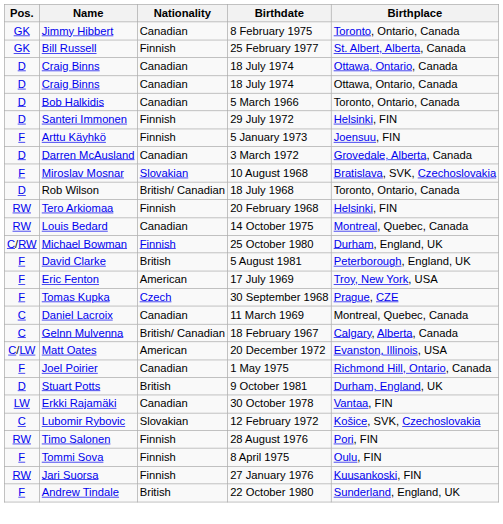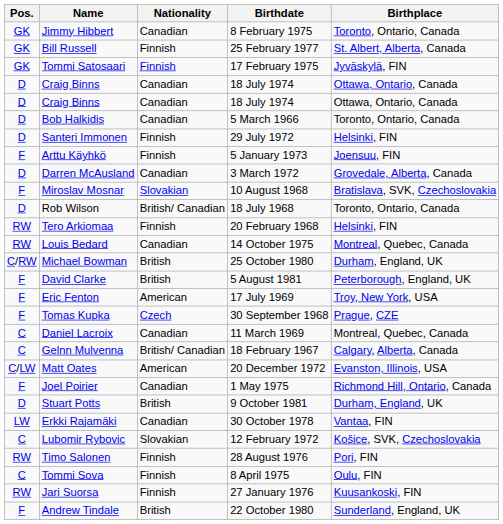 <table class="wikitable">
 <tr>
 <th>Pos.</th>
 <th>Name</th>
 <th>Nationality</th>
 <th>Birthdate</th>
 <th>Birthplace</th>
 </tr>
 <tr>
 <td style="text-align:center;"><a href='#'>GK</a></td>
 <td><a href='#'>Jimmy Hibbert</a></td>
 <td> Canadian</td>
 <td>8 February 1975</td>
 <td><a href='#'>Toronto</a>, Ontario, Canada</td>
 </tr>
 <tr>
 <td style="text-align:center;"><a href='#'>GK</a></td>
 <td><a href='#'>Bill Russell</a></td>
 <td> Finnish</td>
 <td>25 February 1977</td>
 <td><a href='#'>St. Albert, Alberta</a>, Canada</td>
+</tr>
+<tr>
+<td style="text-align:center;"><a href='#'>GK</a></td>
+<td><a href='#'>Tommi Satosaari</a></td>
+<td> <a href='#'>Finnish</a></td>
+<td>17 February 1975</td>
+<td><a href='#'>Jyväskylä</a>, FIN</td>
 </tr>
 <tr>
 <td style="text-align:center;"><a href='#'>D</a></td>
 <td><a href='#'>Craig Binns</a></td>
 <td> Canadian</td>
 <td>18 July 1974</td>
 <td><a href='#'>Ottawa, Ontario</a>, Canada</td>
 </tr>
 <tr>
 <td style="text-align:center;"><a href='#'>D</a></td>
 <td><a href='#'>Craig Binns</a></td>
 <td> Canadian</td>
 <td>18 July 1974</td>
 <td>Ottawa, Ontario, Canada</td>
 </tr>
 <tr>
 <td style="text-align:center;"><a href='#'>D</a></td>
 <td><a href='#'>Bob Halkidis</a></td>
 <td> Canadian</td>
 <td>5 March 1966</td>
 <td>Toronto, Ontario, Canada</td>
 </tr>
 <tr>
 <td style="text-align:center;"><a href='#'>D</a></td>
 <td><a href='#'>Santeri Immonen</a></td>
 <td> Finnish</td>
 <td>29 July 1972</td>
 <td><a href='#'>Helsinki</a>, FIN</td>
 </tr>
 <tr>
 <td style="text-align:center;"><a href='#'>F</a></td>
 <td><a href='#'>Arttu Käyhkö</a></td>
 <td> Finnish</td>
 <td>5 January 1973</td>
 <td><a href='#'>Joensuu</a>, FIN</td>
 </tr>
 <tr>
 <td style="text-align:center;"><a href='#'>D</a></td>
 <td><a href='#'>Darren McAusland</a></td>
 <td> Canadian</td>
 <td>3 March 1972</td>
 <td><a href='#'>Grovedale, Alberta</a>, Canada</td>
 </tr>
 <tr>
 <td style="text-align:center;"><a href='#'>F</a></td>
 <td><a href='#'>Miroslav Mosnar</a></td>
 <td> <a href='#'>Slovakian</a></td>
 <td>10 August 1968</td>
 <td><a href='#'>Bratislava</a>, SVK, <a href='#'>Czechoslovakia</a></td>
 </tr>
 <tr>
 <td style="text-align:center;"><a href='#'>D</a></td>
 <td>Rob Wilson</td>
 <td> British/ Canadian</td>
 <td>18 July 1968</td>
 <td>Toronto, Ontario, Canada</td>
 </tr>
 <tr>
 <td style="text-align:center;"><a href='#'>RW</a></td>
 <td><a href='#'>Tero Arkiomaa</a></td>
 <td> Finnish</td>
 <td>20 February 1968</td>
 <td><a href='#'>Helsinki</a>, FIN</td>
 </tr>
 <tr>
 <td style="text-align:center;"><a href='#'>RW</a></td>
 <td><a href='#'>Louis Bedard</a></td>
 <td> Canadian</td>
 <td>14 October 1975</td>
 <td><a href='#'>Montreal</a>, Quebec, Canada</td>
 </tr>
 <tr>
 <td style="text-align:center;"><a href='#'>C</a>/<a href='#'>RW</a></td>
 <td><a href='#'>Michael Bowman</a></td>
-<td> <a href='#'>Finnish</a></td>
+<td> British</td>
 <td>25 October 1980</td>
 <td><a href='#'>Durham</a>, England, UK</td>
 </tr>
 <tr>
 <td style="text-align:center;"><a href='#'>F</a></td>
 <td><a href='#'>David Clarke</a></td>
 <td> British</td>
 <td>5 August 1981</td>
 <td><a href='#'>Peterborough</a>, England, UK</td>
 </tr>
 <tr>
 <td style="text-align:center;"><a href='#'>F</a></td>
 <td><a href='#'>Eric Fenton</a></td>
 <td> American</td>
 <td>17 July 1969</td>
 <td><a href='#'>Troy, New York</a>, USA</td>
 </tr>
 <tr>
 <td style="text-align:center;"><a href='#'>F</a></td>
 <td><a href='#'>Tomas Kupka</a></td>
 <td> <a href='#'>Czech</a></td>
 <td>30 September 1968</td>
 <td><a href='#'>Prague</a>, <a href='#'>CZE</a></td>
 </tr>
 <tr>
 <td style="text-align:center;"><a href='#'>C</a></td>
 <td><a href='#'>Daniel Lacroix</a></td>
 <td> Canadian</td>
 <td>11 March 1969</td>
 <td>Montreal, Quebec, Canada</td>
 </tr>
 <tr>
 <td style="text-align:center;"><a href='#'>C</a></td>
 <td><a href='#'>Gelnn Mulvenna</a></td>
 <td> British/ Canadian</td>
 <td>18 February 1967</td>
 <td><a href='#'>Calgary</a>, <a href='#'>Alberta</a>, Canada</td>
 </tr>
 <tr>
 <td style="text-align:center;"><a href='#'>C</a>/<a href='#'>LW</a></td>
 <td><a href='#'>Matt Oates</a></td>
 <td> American</td>
 <td>20 December 1972</td>
 <td><a href='#'>Evanston, Illinois</a>, USA</td>
 </tr>
 <tr>
 <td style="text-align:center;"><a href='#'>F</a></td>
 <td><a href='#'>Joel Poirier</a></td>
 <td> Canadian</td>
 <td>1 May 1975</td>
 <td><a href='#'>Richmond Hill, Ontario</a>, Canada</td>
 </tr>
 <tr>
 <td style="text-align:center;"><a href='#'>D</a></td>
 <td><a href='#'>Stuart Potts</a></td>
 <td> British</td>
 <td>9 October 1981</td>
 <td><a href='#'>Durham, England</a>, UK</td>
 </tr>
 <tr>
 <td style="text-align:center;"><a href='#'>LW</a></td>
 <td><a href='#'>Erkki Rajamäki</a></td>
 <td> Canadian</td>
 <td>30 October 1978</td>
 <td><a href='#'>Vantaa</a>, FIN</td>
 </tr>
 <tr>
 <td style="text-align:center;"><a href='#'>C</a></td>
 <td><a href='#'>Lubomir Rybovic</a></td>
 <td> Slovakian</td>
 <td>12 February 1972</td>
 <td><a href='#'>Košice</a>, SVK, <a href='#'>Czechoslovakia</a></td>
 </tr>
 <tr>
 <td style="text-align:center;"><a href='#'>RW</a></td>
 <td><a href='#'>Timo Salonen</a></td>
 <td> Finnish</td>
 <td>28 August 1976</td>
 <td><a href='#'>Pori</a>, FIN</td>
 </tr>
 <tr>
-<td style="text-align:center;"><a href='#'>F</a></td>
+<td style="text-align:center;"><a href='#'>C</a></td>
 <td><a href='#'>Tommi Sova</a></td>
 <td> Finnish</td>
 <td>8 April 1975</td>
 <td><a href='#'>Oulu</a>, FIN</td>
 </tr>
 <tr>
 <td style="text-align:center;"><a href='#'>RW</a></td>
 <td><a href='#'>Jari Suorsa</a></td>
 <td> Finnish</td>
 <td>27 January 1976</td>
 <td><a href='#'>Kuusankoski</a>, FIN</td>
 </tr>
 <tr>
 <td style="text-align:center;"><a href='#'>F</a></td>
 <td><a href='#'>Andrew Tindale</a></td>
 <td> British</td>
 <td>22 October 1980</td>
 <td><a href='#'>Sunderland</a>, England, UK</td>
 </tr>
 </table>
